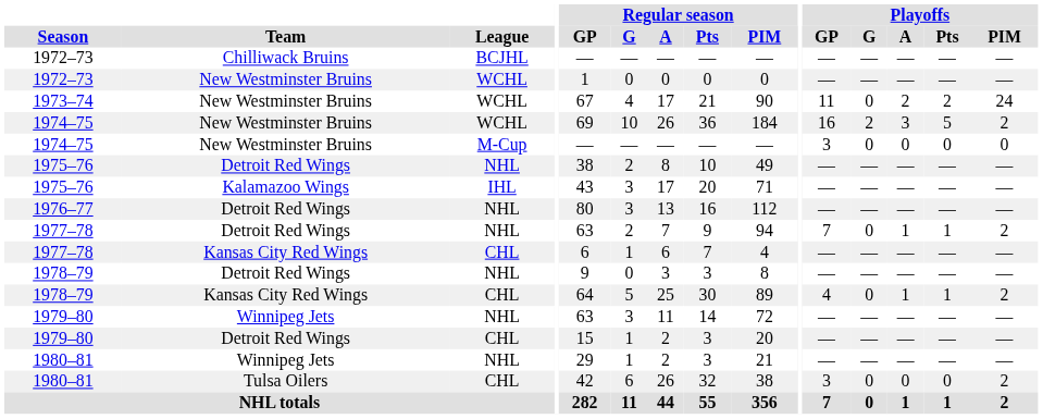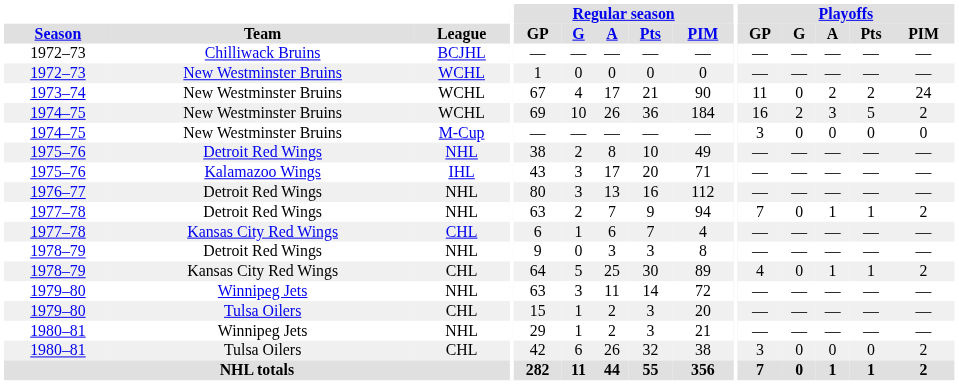 <table border="0" cellpadding="1" cellspacing="0" style="text-align:center; width:60em">
 <tr bgcolor="#e0e0e0">
 <th colspan="3" bgcolor="#ffffff"></th>
 <th rowspan="100" bgcolor="#ffffff"></th>
 <th colspan="5"><a href='#'>Regular season</a></th>
 <th rowspan="100" bgcolor="#ffffff"></th>
 <th colspan="5"><a href='#'>Playoffs</a></th>
 </tr>
 <tr bgcolor="#e0e0e0">
 <th><a href='#'>Season</a></th>
 <th>Team</th>
 <th>League</th>
 <th>GP</th>
 <th><a href='#'>G</a></th>
 <th><a href='#'>A</a></th>
 <th><a href='#'>Pts</a></th>
 <th><a href='#'>PIM</a></th>
 <th>GP</th>
 <th>G</th>
 <th>A</th>
 <th>Pts</th>
 <th>PIM</th>
 </tr>
 <tr>
 <td>1972–73</td>
 <td><a href='#'>Chilliwack Bruins</a></td>
 <td><a href='#'>BCJHL</a></td>
 <td>—</td>
 <td>—</td>
 <td>—</td>
 <td>—</td>
 <td>—</td>
 <td>—</td>
 <td>—</td>
 <td>—</td>
 <td>—</td>
 <td>—</td>
 </tr>
 <tr bgcolor="#f0f0f0">
 <td><a href='#'>1972–73</a></td>
 <td><a href='#'>New Westminster Bruins</a></td>
 <td><a href='#'>WCHL</a></td>
 <td>1</td>
 <td>0</td>
 <td>0</td>
 <td>0</td>
 <td>0</td>
 <td>—</td>
 <td>—</td>
 <td>—</td>
 <td>—</td>
 <td>—</td>
 </tr>
 <tr>
 <td><a href='#'>1973–74</a></td>
 <td>New Westminster Bruins</td>
 <td>WCHL</td>
 <td>67</td>
 <td>4</td>
 <td>17</td>
 <td>21</td>
 <td>90</td>
 <td>11</td>
 <td>0</td>
 <td>2</td>
 <td>2</td>
 <td>24</td>
 </tr>
 <tr bgcolor="#f0f0f0">
 <td><a href='#'>1974–75</a></td>
 <td>New Westminster Bruins</td>
 <td>WCHL</td>
 <td>69</td>
 <td>10</td>
 <td>26</td>
 <td>36</td>
 <td>184</td>
 <td>16</td>
 <td>2</td>
 <td>3</td>
 <td>5</td>
 <td>2</td>
 </tr>
 <tr>
 <td><a href='#'>1974–75</a></td>
 <td>New Westminster Bruins</td>
 <td><a href='#'>M-Cup</a></td>
 <td>—</td>
 <td>—</td>
 <td>—</td>
 <td>—</td>
 <td>—</td>
 <td>3</td>
 <td>0</td>
 <td>0</td>
 <td>0</td>
 <td>0</td>
 </tr>
 <tr bgcolor="#f0f0f0">
 <td><a href='#'>1975–76</a></td>
 <td><a href='#'>Detroit Red Wings</a></td>
 <td><a href='#'>NHL</a></td>
 <td>38</td>
 <td>2</td>
 <td>8</td>
 <td>10</td>
 <td>49</td>
 <td>—</td>
 <td>—</td>
 <td>—</td>
 <td>—</td>
 <td>—</td>
 </tr>
 <tr>
 <td><a href='#'>1975–76</a></td>
 <td><a href='#'>Kalamazoo Wings</a></td>
 <td><a href='#'>IHL</a></td>
 <td>43</td>
 <td>3</td>
 <td>17</td>
 <td>20</td>
 <td>71</td>
 <td>—</td>
 <td>—</td>
 <td>—</td>
 <td>—</td>
 <td>—</td>
 </tr>
 <tr bgcolor="#f0f0f0">
 <td><a href='#'>1976–77</a></td>
 <td>Detroit Red Wings</td>
 <td>NHL</td>
 <td>80</td>
 <td>3</td>
 <td>13</td>
 <td>16</td>
 <td>112</td>
 <td>—</td>
 <td>—</td>
 <td>—</td>
 <td>—</td>
 <td>—</td>
 </tr>
 <tr>
 <td><a href='#'>1977–78</a></td>
 <td>Detroit Red Wings</td>
 <td>NHL</td>
 <td>63</td>
 <td>2</td>
 <td>7</td>
 <td>9</td>
 <td>94</td>
 <td>7</td>
 <td>0</td>
 <td>1</td>
 <td>1</td>
 <td>2</td>
 </tr>
 <tr bgcolor="#f0f0f0">
 <td><a href='#'>1977–78</a></td>
 <td><a href='#'>Kansas City Red Wings</a></td>
 <td><a href='#'>CHL</a></td>
 <td>6</td>
 <td>1</td>
 <td>6</td>
 <td>7</td>
 <td>4</td>
 <td>—</td>
 <td>—</td>
 <td>—</td>
 <td>—</td>
 <td>—</td>
 </tr>
 <tr>
 <td><a href='#'>1978–79</a></td>
 <td>Detroit Red Wings</td>
 <td>NHL</td>
 <td>9</td>
 <td>0</td>
 <td>3</td>
 <td>3</td>
 <td>8</td>
 <td>—</td>
 <td>—</td>
 <td>—</td>
 <td>—</td>
 <td>—</td>
 </tr>
 <tr bgcolor="#f0f0f0">
 <td><a href='#'>1978–79</a></td>
 <td>Kansas City Red Wings</td>
 <td>CHL</td>
 <td>64</td>
 <td>5</td>
 <td>25</td>
 <td>30</td>
 <td>89</td>
 <td>4</td>
 <td>0</td>
 <td>1</td>
 <td>1</td>
 <td>2</td>
 </tr>
 <tr>
 <td><a href='#'>1979–80</a></td>
 <td><a href='#'>Winnipeg Jets</a></td>
 <td>NHL</td>
 <td>63</td>
 <td>3</td>
 <td>11</td>
 <td>14</td>
 <td>72</td>
 <td>—</td>
 <td>—</td>
 <td>—</td>
 <td>—</td>
 <td>—</td>
 </tr>
 <tr bgcolor="#f0f0f0">
 <td><a href='#'>1979–80</a></td>
-<td>Detroit Red Wings</td>
+<td><a href='#'>Tulsa Oilers</a></td>
 <td>CHL</td>
 <td>15</td>
 <td>1</td>
 <td>2</td>
 <td>3</td>
 <td>20</td>
 <td>—</td>
 <td>—</td>
 <td>—</td>
 <td>—</td>
 <td>—</td>
 </tr>
 <tr>
 <td><a href='#'>1980–81</a></td>
 <td>Winnipeg Jets</td>
 <td>NHL</td>
 <td>29</td>
 <td>1</td>
 <td>2</td>
 <td>3</td>
 <td>21</td>
 <td>—</td>
 <td>—</td>
 <td>—</td>
 <td>—</td>
 <td>—</td>
 </tr>
 <tr bgcolor="#f0f0f0">
 <td><a href='#'>1980–81</a></td>
 <td>Tulsa Oilers</td>
 <td>CHL</td>
 <td>42</td>
 <td>6</td>
 <td>26</td>
 <td>32</td>
 <td>38</td>
 <td>3</td>
 <td>0</td>
 <td>0</td>
 <td>0</td>
 <td>2</td>
 </tr>
 <tr bgcolor="#e0e0e0">
 <th colspan="3">NHL totals</th>
 <th>282</th>
 <th>11</th>
 <th>44</th>
 <th>55</th>
 <th>356</th>
 <th>7</th>
 <th>0</th>
 <th>1</th>
 <th>1</th>
 <th>2</th>
 </tr>
 </table>
